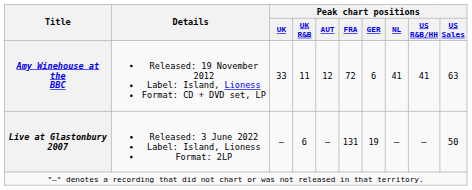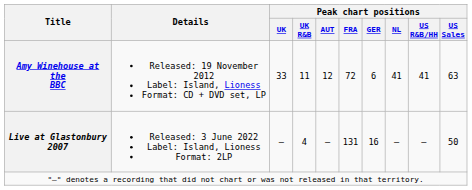 <table class="wikitable plainrowheaders" style="text-align:center;">
 <tr>
 <th scope="col" rowspan="2" style="width:12em;">Title</th>
 <th scope="col" rowspan="2" style="width:18em;">Details</th>
 <th scope="col" colspan="8">Peak chart positions</th>
 </tr>
 <tr>
 <th scope="col" style="width:2.5em;font-size:90%;"><a href='#'>UK</a><br></th>
 <th scope="col" style="width:2.5em;font-size:90%;"><a href='#'>UK<br>R&B</a><br></th>
 <th scope="col" style="width:2.5em;font-size:90%;"><a href='#'>AUT</a><br></th>
 <th scope="col" style="width:2.5em;font-size:90%;"><a href='#'>FRA</a><br></th>
 <th scope="col" style="width:2.5em;font-size:90%;"><a href='#'>GER</a><br></th>
 <th scope="col" style="width:2.5em;font-size:90%;"><a href='#'>NL</a><br></th>
 <th scope="col" style="width:2.5em;font-size:90%;"><a href='#'>US<br>R&B/HH</a><br></th>
 <th scope="col" style="width:2.5em;font-size:90%;"><a href='#'>US<br>Sales</a><br></th>
 </tr>
 <tr>
 <th scope="row"><em><a href='#'>Amy Winehouse at the<br>BBC</a></em></th>
 <td><br><ul><li>Released: 19 November 2012</li><li>Label: Island, <a href='#'>Lioness</a></li><li>Format: CD + DVD set, LP</li></ul></td>
 <td>33</td>
 <td>11</td>
 <td>12</td>
 <td>72</td>
 <td>6</td>
 <td>41</td>
 <td>41</td>
 <td>63</td>
 </tr>
 <tr>
 <th scope="row"><em>Live at Glastonbury 2007</em></th>
 <td><br><ul><li>Released: 3 June 2022</li><li>Label: Island, Lioness</li><li>Format: 2LP</li></ul></td>
 <td>—</td>
-<td>6</td>
+<td>4</td>
 <td>—</td>
 <td>131</td>
-<td>19</td>
+<td>16</td>
 <td>—</td>
 <td>—</td>
 <td>50</td>
 </tr>
 <tr>
 <td colspan="14" style="font-size:90%">"—" denotes a recording that did not chart or was not released in that territory.</td>
 </tr>
 </table>
